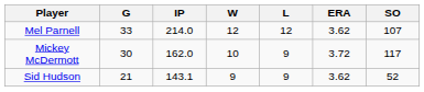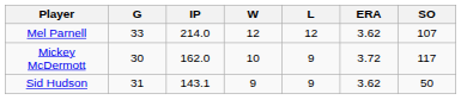 <table class="wikitable sortable">
 <tr>
 <th bgcolor="#DDDDFF" width="16%">Player</th>
 <th bgcolor="#DDDDFF" width="9%">G</th>
 <th bgcolor="#DDDDFF" width="9%">IP</th>
 <th bgcolor="#DDDDFF" width="9%">W</th>
 <th bgcolor="#DDDDFF" width="9%">L</th>
 <th bgcolor="#DDDDFF" width="9%">ERA</th>
 <th bgcolor="#DDDDFF" width="9%">SO</th>
 </tr>
 <tr align="center">
 <td><a href='#'>Mel Parnell</a></td>
 <td>33</td>
 <td>214.0</td>
 <td>12</td>
 <td>12</td>
 <td>3.62</td>
 <td>107</td>
 </tr>
 <tr align=center>
 <td><a href='#'>Mickey McDermott</a></td>
 <td>30</td>
 <td>162.0</td>
 <td>10</td>
 <td>9</td>
 <td>3.72</td>
 <td>117</td>
 </tr>
 <tr align=center>
 <td><a href='#'>Sid Hudson</a></td>
-<td>21</td>
+<td>31</td>
 <td>143.1</td>
 <td>9</td>
 <td>9</td>
 <td>3.62</td>
-<td>52</td>
+<td>50</td>
 </tr>
 </table>
